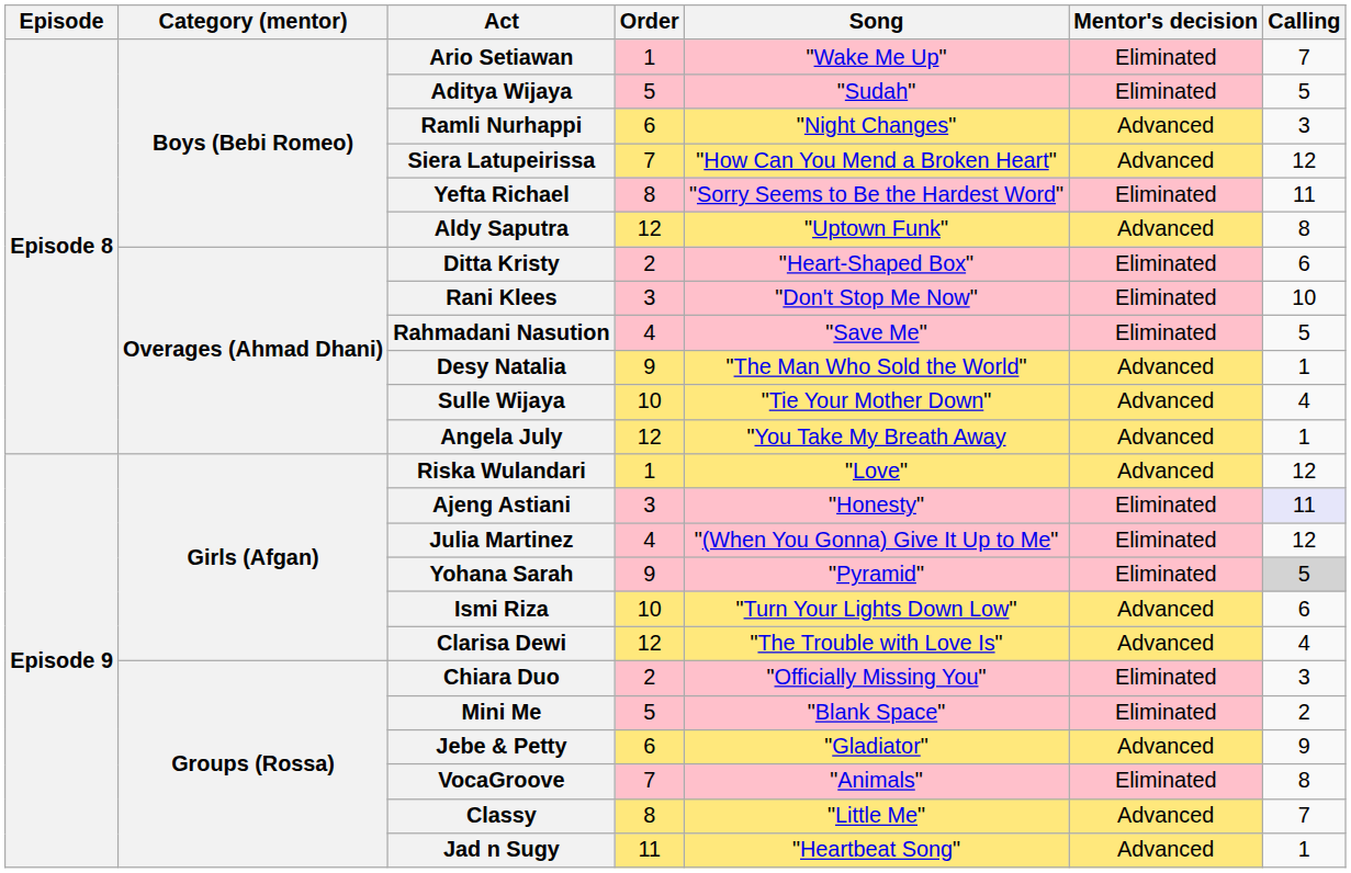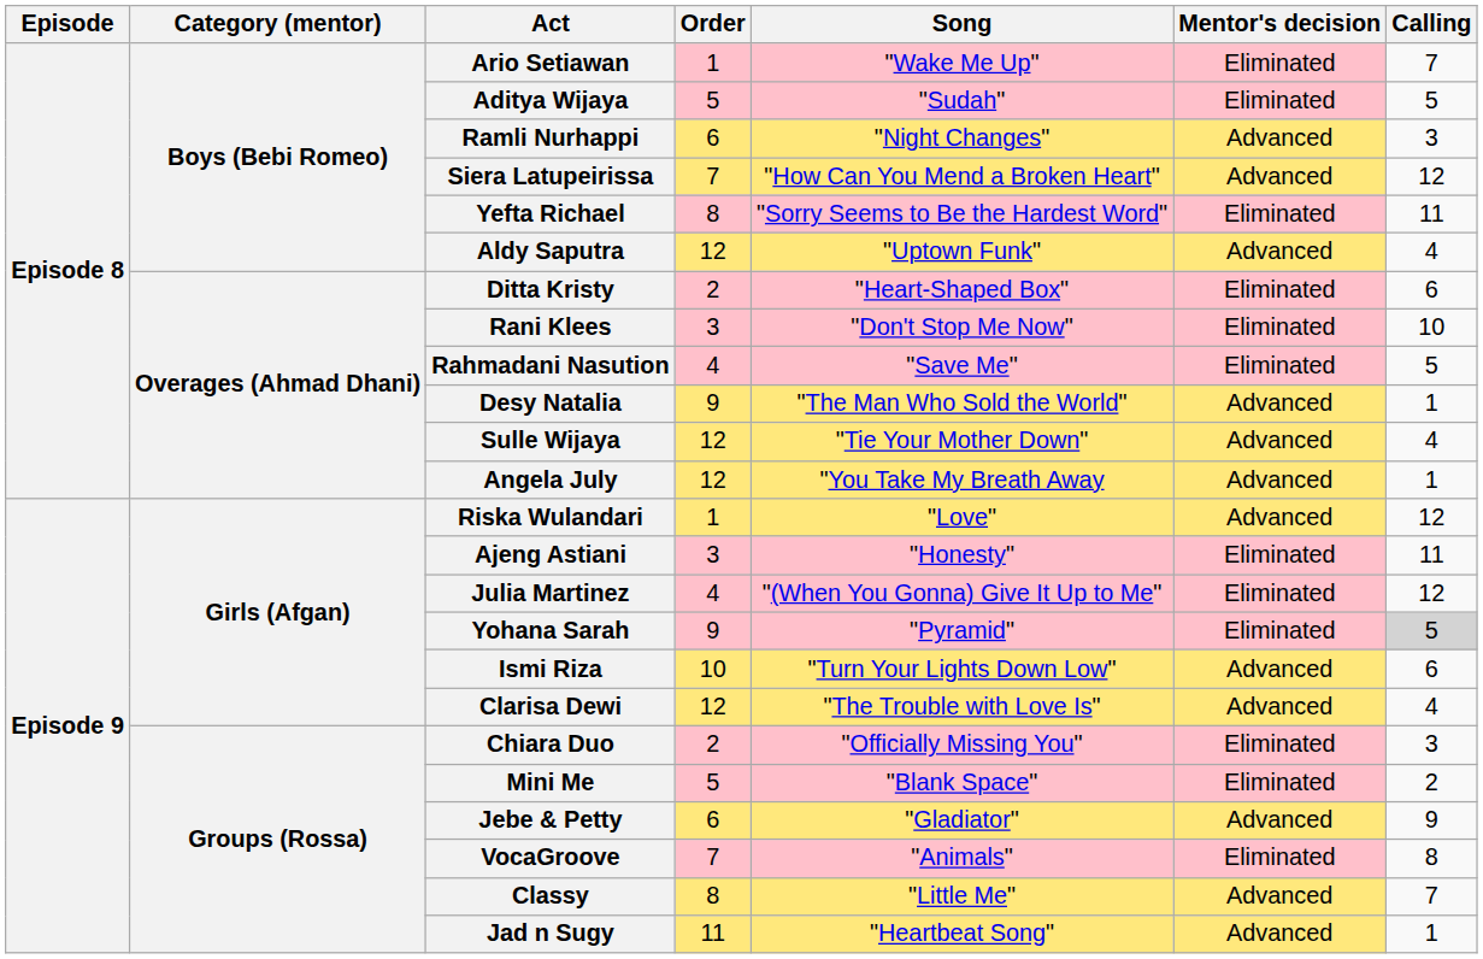 <table class="wikitable plainrowheaders" style="text-align: center;">
 <tr>
 <th scope="col">Episode</th>
 <th>Category (mentor)</th>
 <th>Act</th>
 <th>Order</th>
 <th>Song</th>
 <th>Mentor's decision</th>
 <th>Calling</th>
 </tr>
 <tr>
 <th rowspan="12">Episode 8 <br></th>
 <th rowspan="6">Boys (Bebi Romeo)</th>
 <th scope="row">Ario Setiawan</th>
 <td style="background:pink;">1</td>
 <td style="background:pink;">"<a href='#'>Wake Me Up</a>"</td>
 <td style="background:pink;">Eliminated</td>
 <td>7</td>
 </tr>
 <tr>
 <th scope="row">Aditya Wijaya</th>
 <td style="background:pink;">5</td>
 <td style="background:pink;">"<a href='#'>Sudah</a>"</td>
 <td style="background:pink;">Eliminated</td>
 <td>5</td>
 </tr>
 <tr>
 <th scope="row">Ramli Nurhappi</th>
 <td style="background:#FFE87C;">6</td>
 <td style="background:#FFE87C;">"<a href='#'>Night Changes</a>"</td>
 <td style="background:#FFE87C;">Advanced</td>
 <td>3</td>
 </tr>
 <tr>
 <th scope="row">Siera Latupeirissa</th>
 <td style="background:#FFE87C;">7</td>
 <td style="background:#FFE87C;">"<a href='#'>How Can You Mend a Broken Heart</a>"</td>
 <td style="background:#FFE87C;">Advanced</td>
 <td>12</td>
 </tr>
 <tr>
 <th scope="row">Yefta Richael</th>
 <td style="background:pink;">8</td>
 <td style="background:pink;">"<a href='#'>Sorry Seems to Be the Hardest Word</a>"</td>
 <td style="background:pink;">Eliminated</td>
 <td>11</td>
 </tr>
 <tr>
 <th scope="row">Aldy Saputra</th>
 <td style="background:#FFE87C;">12</td>
 <td style="background:#FFE87C;">"<a href='#'>Uptown Funk</a>"</td>
 <td style="background:#FFE87C;">Advanced</td>
-<td>8</td>
+<td>4</td>
 </tr>
 <tr>
 <th rowspan="6">Overages (Ahmad Dhani)</th>
 <th scope="row">Ditta Kristy</th>
 <td style="background:pink;">2</td>
 <td style="background:pink;">"<a href='#'>Heart-Shaped Box</a>"</td>
 <td style="background:pink;">Eliminated</td>
 <td>6</td>
 </tr>
 <tr>
 <th scope="row">Rani Klees</th>
 <td style="background:pink;">3</td>
 <td style="background:pink;">"<a href='#'>Don't Stop Me Now</a>"</td>
 <td style="background:pink;">Eliminated</td>
 <td>10</td>
 </tr>
 <tr>
 <th scope="row">Rahmadani Nasution</th>
 <td style="background:pink;">4</td>
 <td style="background:pink;">"<a href='#'>Save Me</a>"</td>
 <td style="background:pink;">Eliminated</td>
 <td>5</td>
 </tr>
 <tr>
 <th scope="row">Desy Natalia</th>
 <td style="background:#FFE87C;">9</td>
 <td style="background:#FFE87C;">"<a href='#'>The Man Who Sold the World</a>"</td>
 <td style="background:#FFE87C;">Advanced</td>
 <td>1</td>
 </tr>
 <tr>
 <th scope="row">Sulle Wijaya</th>
-<td style="background:#FFE87C;">10</td>
+<td style="background:#FFE87C;">12</td>
 <td style="background:#FFE87C;">"<a href='#'>Tie Your Mother Down</a>"</td>
 <td style="background:#FFE87C;">Advanced</td>
 <td>4</td>
 </tr>
 <tr>
 <th scope="row">Angela July</th>
 <td style="background:#FFE87C;">12</td>
 <td style="background:#FFE87C;">"<a href='#'>You Take My Breath Away</a></td>
 <td style="background:#FFE87C;">Advanced</td>
 <td>1</td>
 </tr>
 <tr>
 <th rowspan="12">Episode 9 <br></th>
 <th rowspan="6">Girls (Afgan)</th>
 <th scope="row">Riska Wulandari</th>
 <td style="background:#FFE87C;">1</td>
 <td style="background:#FFE87C;">"<a href='#'>Love</a>"</td>
 <td style="background:#FFE87C;">Advanced</td>
 <td>12</td>
 </tr>
 <tr>
 <th scope="row">Ajeng Astiani</th>
 <td style="background:pink;">3</td>
 <td style="background:pink;">"<a href='#'>Honesty</a>"</td>
 <td style="background:pink;">Eliminated</td>
-<td style="background: lavender;">11</td>
+<td>11</td>
 </tr>
 <tr>
 <th scope="row">Julia Martinez</th>
 <td style="background:pink;">4</td>
 <td style="background:pink;">"<a href='#'>(When You Gonna) Give It Up to Me</a>"</td>
 <td style="background:pink;">Eliminated</td>
 <td>12</td>
 </tr>
 <tr>
 <th scope="row">Yohana Sarah</th>
 <td style="background:pink;">9</td>
 <td style="background:pink;">"<a href='#'>Pyramid</a>"</td>
 <td style="background:pink;">Eliminated</td>
 <td style="background: lightgrey;">5</td>
 </tr>
 <tr>
 <th scope="row">Ismi Riza</th>
 <td style="background:#FFE87C;">10</td>
 <td style="background:#FFE87C;">"<a href='#'>Turn Your Lights Down Low</a>"</td>
 <td style="background:#FFE87C;">Advanced</td>
 <td>6</td>
 </tr>
 <tr>
 <th scope="row">Clarisa Dewi</th>
 <td style="background:#FFE87C;">12</td>
 <td style="background:#FFE87C;">"<a href='#'>The Trouble with Love Is</a>"</td>
 <td style="background:#FFE87C;">Advanced</td>
 <td>4</td>
 </tr>
 <tr>
 <th rowspan="6">Groups (Rossa)</th>
 <th scope="row">Chiara Duo</th>
 <td style="background:pink;">2</td>
 <td style="background:pink;">"<a href='#'>Officially Missing You</a>"</td>
 <td style="background:pink;">Eliminated</td>
 <td>3</td>
 </tr>
 <tr>
 <th scope="row">Mini Me</th>
 <td style="background:pink;">5</td>
 <td style="background:pink;">"<a href='#'>Blank Space</a>"</td>
 <td style="background:pink;">Eliminated</td>
 <td>2</td>
 </tr>
 <tr>
 <th scope="row">Jebe & Petty</th>
 <td style="background:#FFE87C;">6</td>
 <td style="background:#FFE87C;">"<a href='#'>Gladiator</a>"</td>
 <td style="background:#FFE87C;">Advanced</td>
 <td>9</td>
 </tr>
 <tr>
 <th scope="row">VocaGroove</th>
 <td style="background:pink;">7</td>
 <td style="background:pink;">"<a href='#'>Animals</a>"</td>
 <td style="background:pink;">Eliminated</td>
 <td>8</td>
 </tr>
 <tr>
 <th scope="row">Classy</th>
 <td style="background:#FFE87C;">8</td>
 <td style="background:#FFE87C;">"<a href='#'>Little Me</a>"</td>
 <td style="background:#FFE87C;">Advanced</td>
 <td>7</td>
 </tr>
 <tr>
 <th scope="row">Jad n Sugy</th>
 <td style="background:#FFE87C;">11</td>
 <td style="background:#FFE87C;">"<a href='#'>Heartbeat Song</a>"</td>
 <td style="background:#FFE87C;">Advanced</td>
 <td>1</td>
 </tr>
 </table>
